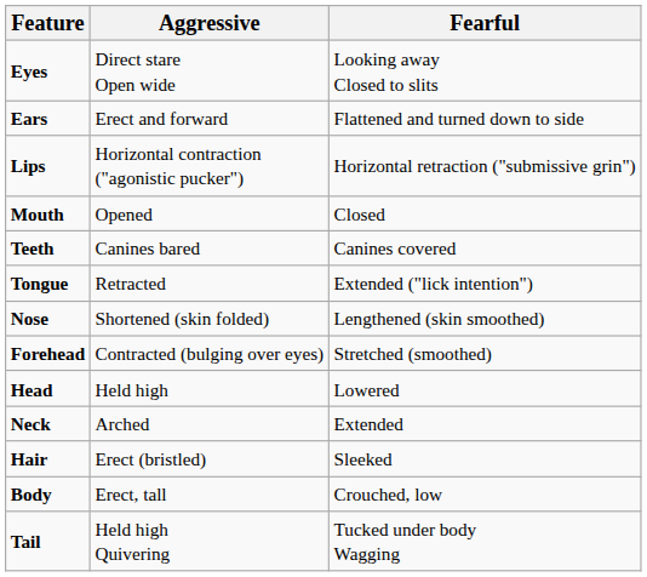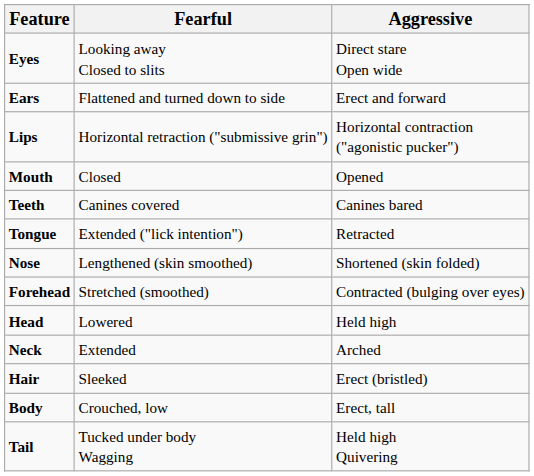 <table class="wikitable collapsible" cellpadding="5">
 <tr>
 <th>Feature</th>
+<th>Fearful</th>
 <th>Aggressive</th>
-<th>Fearful</th>
 </tr>
 <tr>
 <td><small><strong>Eyes</strong></small></td>
+<td><small>Looking away<br>Closed to slits</small></td>
 <td><small>Direct stare<br>Open wide</small></td>
-<td><small>Looking away<br>Closed to slits</small></td>
 </tr>
 <tr>
 <td><small><strong>Ears</strong></small></td>
+<td><small>Flattened and turned down to side</small></td>
 <td><small>Erect and forward</small></td>
-<td><small>Flattened and turned down to side</small></td>
 </tr>
 <tr>
 <td><small><strong>Lips</strong></small></td>
+<td><small>Horizontal retraction ("submissive grin")</small></td>
 <td><small>Horizontal contraction<br>("agonistic pucker")</small></td>
-<td><small>Horizontal retraction ("submissive grin")</small></td>
 </tr>
 <tr>
 <td><small><strong>Mouth</strong></small></td>
+<td><small>Closed</small></td>
 <td><small>Opened</small></td>
-<td><small>Closed</small></td>
 </tr>
 <tr>
 <td><small><strong>Teeth</strong></small></td>
+<td><small>Canines covered</small></td>
 <td><small>Canines bared</small></td>
-<td><small>Canines covered</small></td>
 </tr>
 <tr>
 <td><small><strong>Tongue</strong></small></td>
+<td><small>Extended ("lick intention")</small></td>
 <td><small>Retracted</small></td>
-<td><small>Extended ("lick intention")</small></td>
 </tr>
 <tr>
 <td><small><strong>Nose</strong></small></td>
+<td><small>Lengthened (skin smoothed)</small></td>
 <td><small>Shortened (skin folded)</small></td>
-<td><small>Lengthened (skin smoothed)</small></td>
 </tr>
 <tr>
 <td><small><strong>Forehead</strong></small></td>
+<td><small>Stretched (smoothed)</small></td>
 <td><small>Contracted (bulging over eyes)</small></td>
-<td><small>Stretched (smoothed)</small></td>
 </tr>
 <tr>
 <td><small><strong>Head</strong></small></td>
+<td><small>Lowered</small></td>
 <td><small>Held high</small></td>
-<td><small>Lowered</small></td>
 </tr>
 <tr>
 <td><small><strong>Neck</strong></small></td>
+<td><small>Extended</small></td>
 <td><small>Arched</small></td>
-<td><small>Extended</small></td>
 </tr>
 <tr>
 <td><small><strong>Hair</strong></small></td>
+<td><small>Sleeked</small></td>
 <td><small>Erect (bristled)</small></td>
-<td><small>Sleeked</small></td>
 </tr>
 <tr>
 <td><small><strong>Body</strong></small></td>
+<td><small>Crouched, low</small></td>
 <td><small>Erect, tall</small></td>
-<td><small>Crouched, low</small></td>
 </tr>
 <tr>
 <td><small><strong>Tail</strong></small></td>
+<td><small>Tucked under body<br>Wagging</small></td>
 <td><small>Held high<br>Quivering</small></td>
-<td><small>Tucked under body<br>Wagging</small></td>
 </tr>
 </table>
